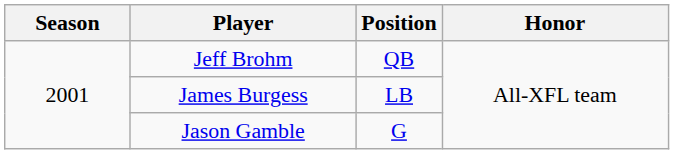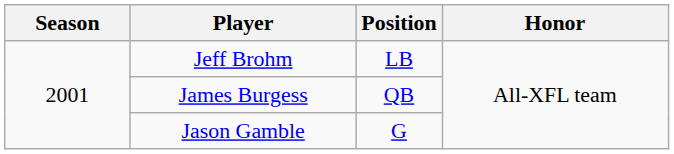 <table class="wikitable" style="font-size:95%; text-align:center">
 <tr>
 <th width="80">Season</th>
 <th width="150">Player</th>
 <th>Position</th>
 <th width="150">Honor</th>
 </tr>
 <tr>
 <td rowspan="3">2001</td>
 <td><a href='#'>Jeff Brohm</a></td>
-<td><a href='#'>QB</a></td>
+<td><a href='#'>LB</a></td>
 <td rowspan="3">All-XFL team </td>
 </tr>
 <tr>
 <td><a href='#'>James Burgess</a></td>
-<td><a href='#'>LB</a></td>
+<td><a href='#'>QB</a></td>
 </tr>
 <tr>
 <td><a href='#'>Jason Gamble</a></td>
 <td><a href='#'>G</a></td>
 </tr>
 </table>
